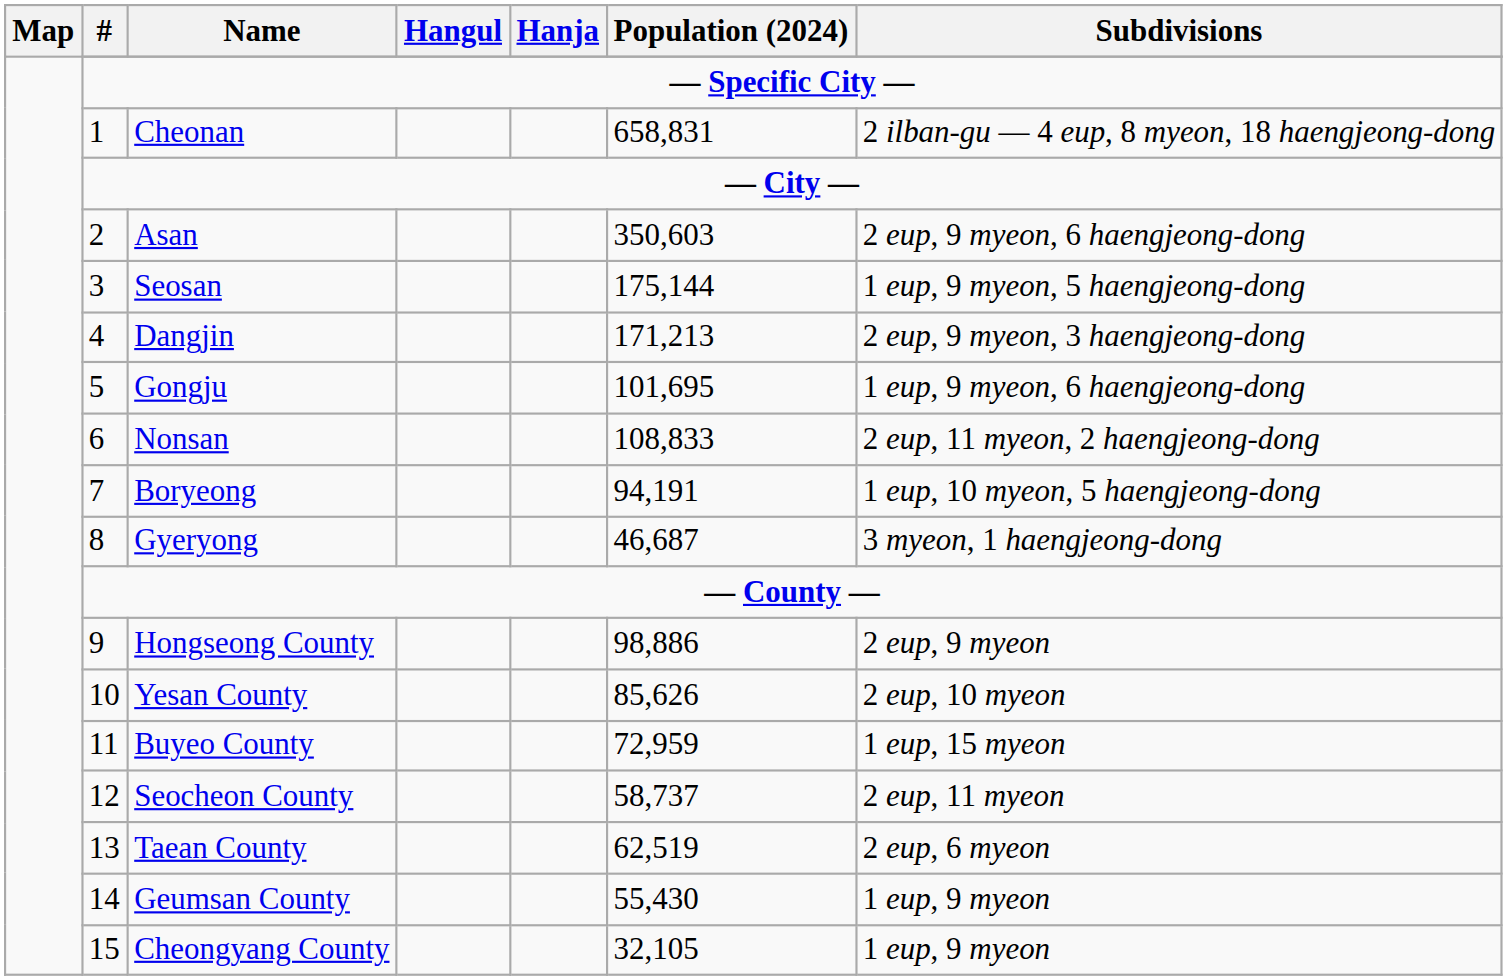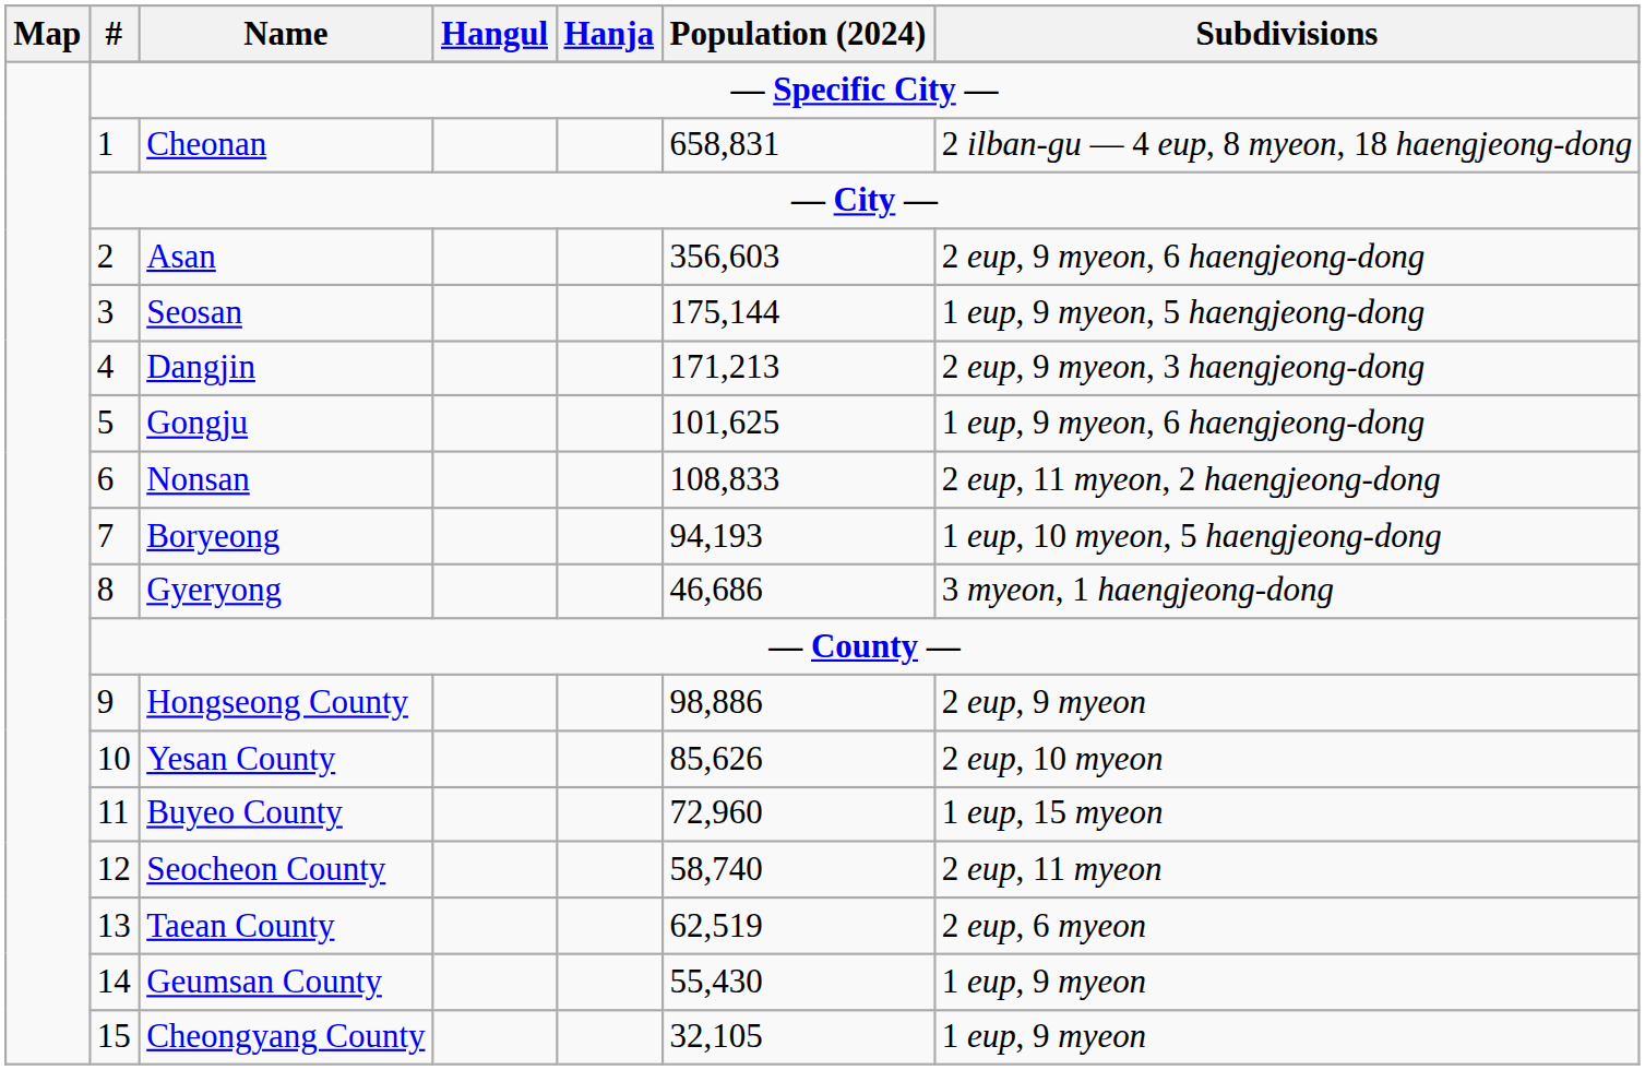 <table class="wikitable"  style="font-size:90%;" align=center>
 <tr>
 <th>Map</th>
 <th>#</th>
 <th>Name</th>
 <th><a href='#'>Hangul</a></th>
 <th><a href='#'>Hanja</a></th>
 <th>Population (2024)</th>
 <th>Subdivisions</th>
 </tr>
 <tr>
 <td rowspan=19></td>
 </tr>
 <tr ---------bgcolor=lightblue>
 <td Colspan=6 align=center><strong>— <a href='#'>Specific City</a> —</strong></td>
 </tr>
 <tr --------->
 <td>1</td>
 <td><a href='#'>Cheonan</a></td>
 <td><span></span></td>
 <td><span></span></td>
 <td>658,831</td>
 <td>2 <em>ilban-gu</em> — 4 <em>eup</em>, 8 <em>myeon</em>, 18 <em>haengjeong-dong</em></td>
 </tr>
 <tr ---------bgcolor=lightblue>
 <td Colspan=6 align=center><strong>— <a href='#'>City</a> —</strong></td>
 </tr>
 <tr --------->
 <td>2</td>
 <td><a href='#'>Asan</a></td>
 <td><span></span></td>
 <td><span></span></td>
-<td>350,603</td>
+<td>356,603</td>
 <td>2 <em>eup</em>, 9 <em>myeon</em>, 6 <em>haengjeong-dong</em></td>
 </tr>
 <tr --------->
 <td>3</td>
 <td><a href='#'>Seosan</a></td>
 <td><span></span></td>
 <td><span></span></td>
 <td>175,144</td>
 <td>1 <em>eup</em>, 9 <em>myeon</em>, 5 <em>haengjeong-dong</em></td>
 </tr>
 <tr --------->
 <td>4</td>
 <td><a href='#'>Dangjin</a></td>
 <td><span></span></td>
 <td><span></span></td>
 <td>171,213</td>
 <td>2 <em>eup</em>, 9 <em>myeon</em>, 3 <em>haengjeong-dong</em></td>
 </tr>
 <tr --------->
 <td>5</td>
 <td><a href='#'>Gongju</a></td>
 <td><span></span></td>
 <td><span></span></td>
-<td>101,695</td>
+<td>101,625</td>
 <td>1 <em>eup</em>, 9 <em>myeon</em>, 6 <em>haengjeong-dong</em></td>
 </tr>
 <tr --------->
 <td>6</td>
 <td><a href='#'>Nonsan</a></td>
 <td><span></span></td>
 <td><span></span></td>
 <td>108,833</td>
 <td>2 <em>eup</em>, 11 <em>myeon</em>, 2 <em>haengjeong-dong</em></td>
 </tr>
 <tr --------->
 <td>7</td>
 <td><a href='#'>Boryeong</a></td>
 <td><span></span></td>
 <td><span></span></td>
-<td>94,191</td>
+<td>94,193</td>
 <td>1 <em>eup</em>, 10 <em>myeon</em>, 5 <em>haengjeong-dong</em></td>
 </tr>
 <tr --------->
 <td>8</td>
 <td><a href='#'>Gyeryong</a></td>
 <td><span></span></td>
 <td><span></span></td>
-<td>46,687</td>
+<td>46,686</td>
 <td>3 <em>myeon</em>, 1 <em>haengjeong-dong</em></td>
 </tr>
 <tr ---------bgcolor=lightblue>
 <td Colspan=6 align=center><strong>— <a href='#'>County</a> —</strong></td>
 </tr>
 <tr --------->
 <td>9</td>
 <td><a href='#'>Hongseong County</a></td>
 <td><span></span></td>
 <td><span></span></td>
 <td>98,886</td>
 <td>2 <em>eup</em>, 9 <em>myeon</em></td>
 </tr>
 <tr --------->
 <td>10</td>
 <td><a href='#'>Yesan County</a></td>
 <td><span></span></td>
 <td><span></span></td>
 <td>85,626</td>
 <td>2 <em>eup</em>, 10 <em>myeon</em></td>
 </tr>
 <tr --------->
 <td>11</td>
 <td><a href='#'>Buyeo County</a></td>
 <td><span></span></td>
 <td><span></span></td>
-<td>72,959</td>
+<td>72,960</td>
 <td>1 <em>eup</em>, 15 <em>myeon</em></td>
 </tr>
 <tr --------->
 <td>12</td>
 <td><a href='#'>Seocheon County</a></td>
 <td><span></span></td>
 <td><span></span></td>
-<td>58,737</td>
+<td>58,740</td>
 <td>2 <em>eup</em>, 11 <em>myeon</em></td>
 </tr>
 <tr --------->
 <td>13</td>
 <td><a href='#'>Taean County</a></td>
 <td><span></span></td>
 <td><span></span></td>
 <td>62,519</td>
 <td>2 <em>eup</em>, 6 <em>myeon</em></td>
 </tr>
 <tr --------->
 <td>14</td>
 <td><a href='#'>Geumsan County</a></td>
 <td><span></span></td>
 <td><span></span></td>
 <td>55,430</td>
 <td>1 <em>eup</em>, 9 <em>myeon</em></td>
 </tr>
 <tr --------->
 <td>15</td>
 <td><a href='#'>Cheongyang County</a></td>
 <td><span></span></td>
 <td><span></span></td>
 <td>32,105</td>
 <td>1 <em>eup</em>, 9 <em>myeon</em></td>
 </tr>
 </table>
